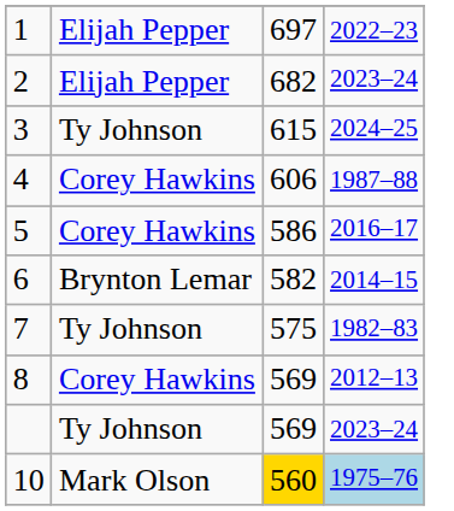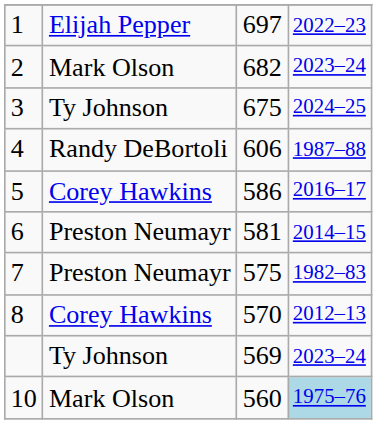 <table class="wikitable">
 <tr>
 </tr>
 <tr>
 <td>1</td>
 <td><a href='#'>Elijah Pepper</a></td>
 <td>697</td>
 <td style="font-size:80%;"><a href='#'>2022–23</a></td>
 </tr>
 <tr>
 <td>2</td>
-<td><a href='#'>Elijah Pepper</a></td>
+<td>Mark Olson</td>
 <td>682</td>
 <td style="font-size:80%;"><a href='#'>2023–24</a></td>
 </tr>
 <tr>
 <td>3</td>
 <td>Ty Johnson</td>
-<td>615</td>
+<td>675</td>
 <td style="font-size:80%;"><a href='#'>2024–25</a></td>
 </tr>
 <tr>
 <td>4</td>
-<td><a href='#'>Corey Hawkins</a></td>
+<td>Randy DeBortoli</td>
 <td>606</td>
 <td style="font-size:80%;"><a href='#'>1987–88</a></td>
 </tr>
 <tr>
 <td>5</td>
 <td><a href='#'>Corey Hawkins</a></td>
 <td>586</td>
 <td style="font-size:80%;"><a href='#'>2016–17</a></td>
 </tr>
 <tr>
 <td>6</td>
-<td>Brynton Lemar</td>
-<td>582</td>
+<td>Preston Neumayr</td>
+<td>581</td>
 <td style="font-size:80%;"><a href='#'>2014–15</a></td>
 </tr>
 <tr>
 <td>7</td>
-<td>Ty Johnson</td>
+<td>Preston Neumayr</td>
 <td>575</td>
 <td style="font-size:80%;"><a href='#'>1982–83</a></td>
 </tr>
 <tr>
 <td>8</td>
 <td><a href='#'>Corey Hawkins</a></td>
-<td>569</td>
+<td>570</td>
 <td style="font-size:80%;"><a href='#'>2012–13</a></td>
 </tr>
 <tr>
 <td></td>
 <td>Ty Johnson</td>
 <td>569</td>
 <td style="font-size:80%;"><a href='#'>2023–24</a></td>
 </tr>
 <tr>
 <td>10</td>
 <td>Mark Olson</td>
-<td style="background: gold;">560</td>
+<td>560</td>
 <td style="background: lightblue; font-size:80%;"><a href='#'>1975–76</a></td>
 </tr>
 </table>
